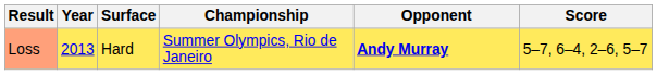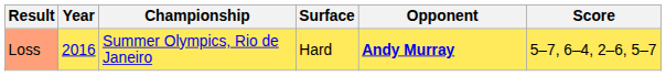 <table class="sortable wikitable">
 <tr>
 <th>Result</th>
 <th>Year</th>
+<th width=200>Championship</th>
 <th>Surface</th>
-<th width=200>Championship</th>
 <th width=170>Opponent</th>
 <th width=135 class="unsortable">Score</th>
 </tr>
 <tr bgcolor=FFEA5C>
 <td bgcolor=FFA07A>Loss</td>
-<td><a href='#'>2013</a></td>
+<td><a href='#'>2016</a></td>
+<td><a href='#'>Summer Olympics, Rio de Janeiro</a></td>
 <td>Hard</td>
-<td><a href='#'>Summer Olympics, Rio de Janeiro</a></td>
 <td><strong> <a href='#'>Andy Murray</a></strong></td>
 <td>5–7, 6–4, 2–6, 5–7</td>
 </tr>
 </table>
